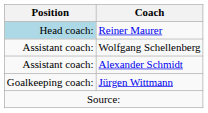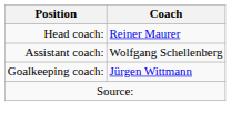 <table class="wikitable">
 <tr>
 <th>Position</th>
 <th>Coach</th>
 </tr>
 <tr>
-<td Style="background: lightblue; text-align: right">Head coach:</td>
+<td Style="text-align: right">Head coach:</td>
 <td><a href='#'>Reiner Maurer</a></td>
 </tr>
 <tr>
 <td Style="text-align: right">Assistant coach:</td>
 <td>Wolfgang Schellenberg</td>
-</tr>
-<tr>
-<td Style="text-align: right">Assistant coach:</td>
-<td><a href='#'>Alexander Schmidt</a></td>
 </tr>
 <tr>
 <td Style="text-align: right">Goalkeeping coach:</td>
 <td><a href='#'>Jürgen Wittmann</a></td>
 </tr>
 <tr>
 <td Style="text-align: center" colspan="2">Source:</td>
 </tr>
 </table>
